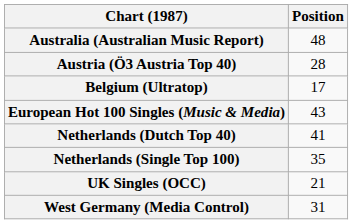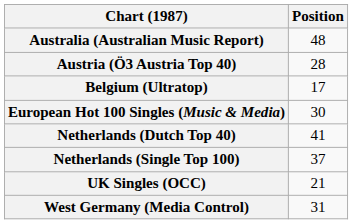 <table class="wikitable sortable plainrowheaders" style="text-align:center;">
 <tr>
 <th scope="col">Chart (1987)</th>
 <th scope="col">Position</th>
 </tr>
 <tr>
 <th scope="row">Australia (Australian Music Report)</th>
 <td>48</td>
 </tr>
 <tr>
 <th scope="row">Austria (Ö3 Austria Top 40)</th>
 <td>28</td>
 </tr>
 <tr>
 <th scope="row">Belgium (Ultratop)</th>
 <td>17</td>
 </tr>
 <tr>
 <th scope="row">European Hot 100 Singles (<em>Music & Media</em>)</th>
-<td>43</td>
+<td>30</td>
 </tr>
 <tr>
 <th scope="row">Netherlands (Dutch Top 40)</th>
 <td>41</td>
 </tr>
 <tr>
 <th scope="row">Netherlands (Single Top 100)</th>
-<td>35</td>
+<td>37</td>
 </tr>
 <tr>
 <th scope="row">UK Singles (OCC)</th>
 <td>21</td>
 </tr>
 <tr>
 <th scope="row">West Germany (Media Control)</th>
 <td>31</td>
 </tr>
 </table>
